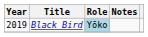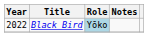 <table class="wikitable">
 <tr>
 <th>Year</th>
 <th>Title</th>
 <th>Role</th>
 <th>Notes</th>
 <th></th>
 </tr>
 <tr>
-<td>2019</td>
+<td>2022</td>
 <td><em><a href='#'>Black Bird</a></em></td>
 <td style="background: lightblue;">Yōko</td>
 <td></td>
 <td></td>
 </tr>
 <tr>
 </tr>
 </table>
